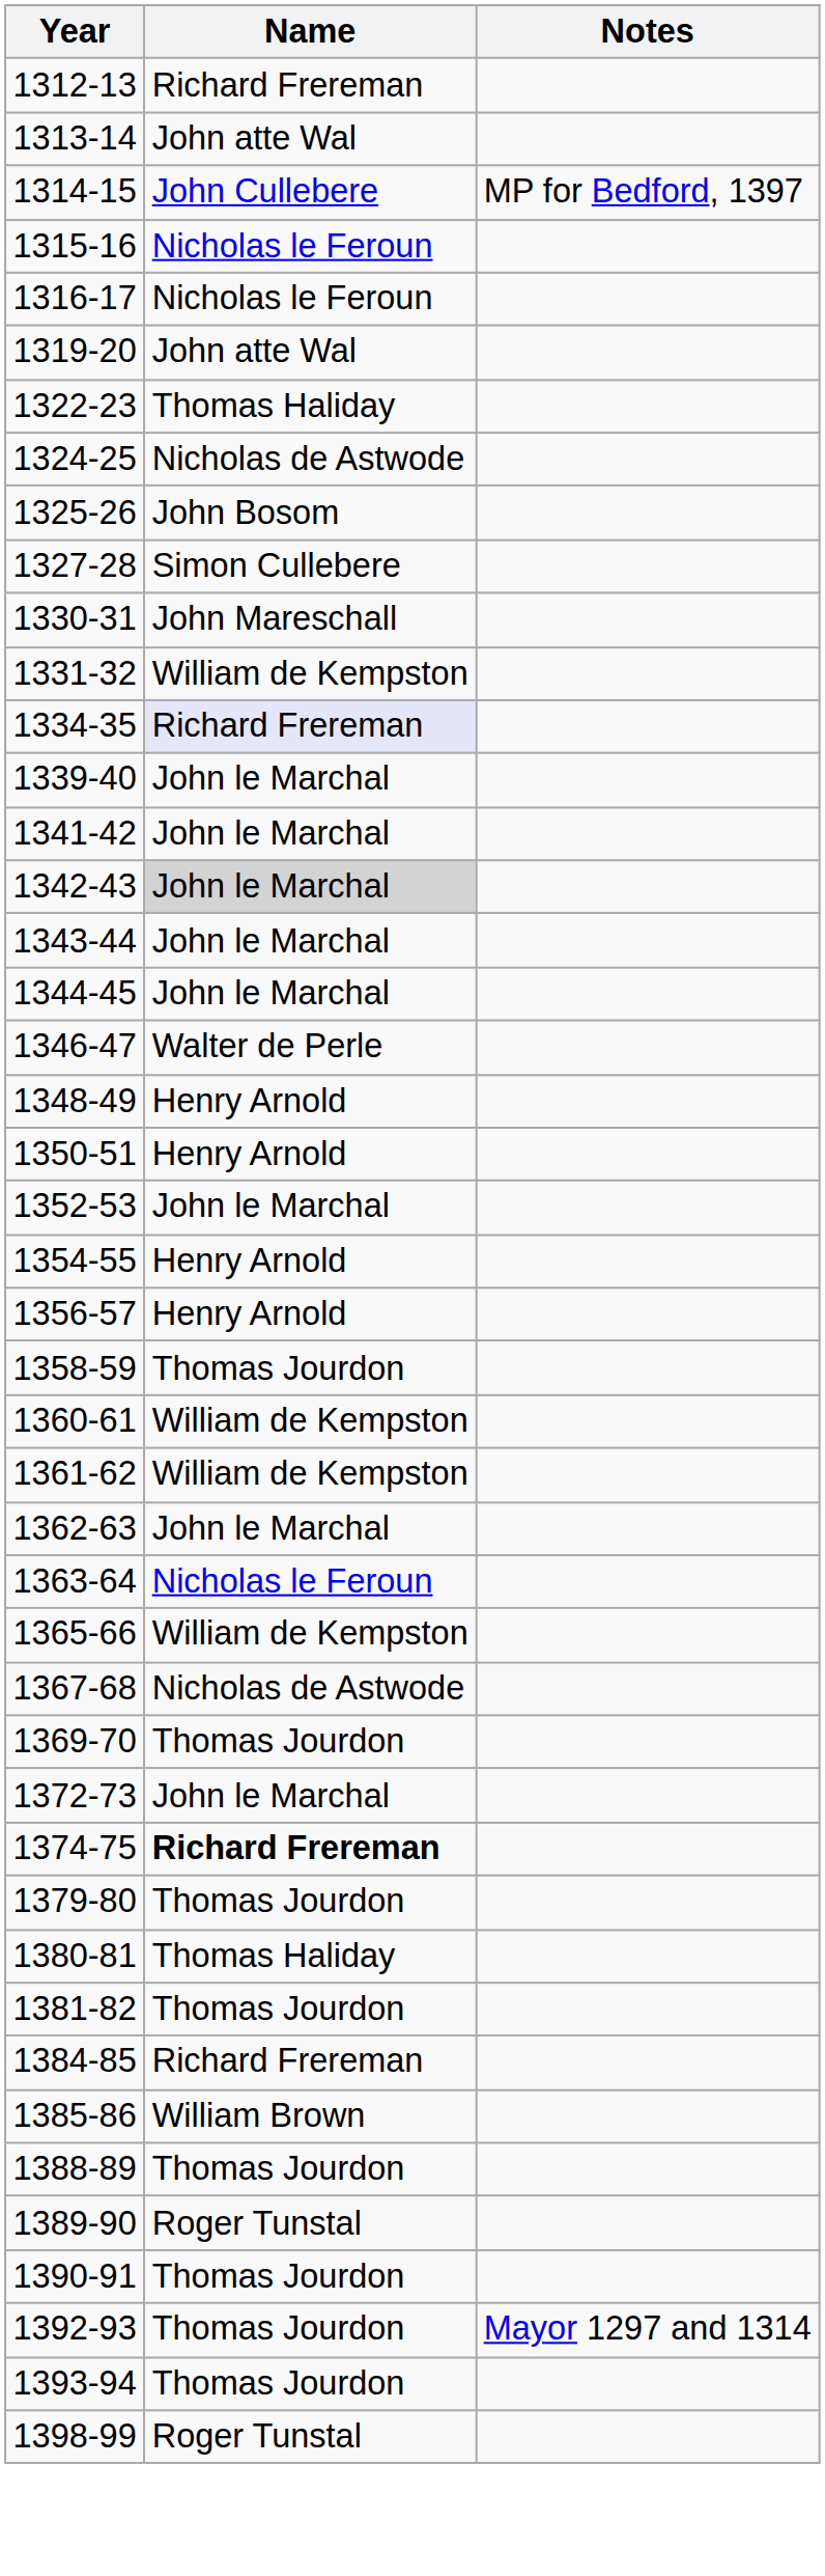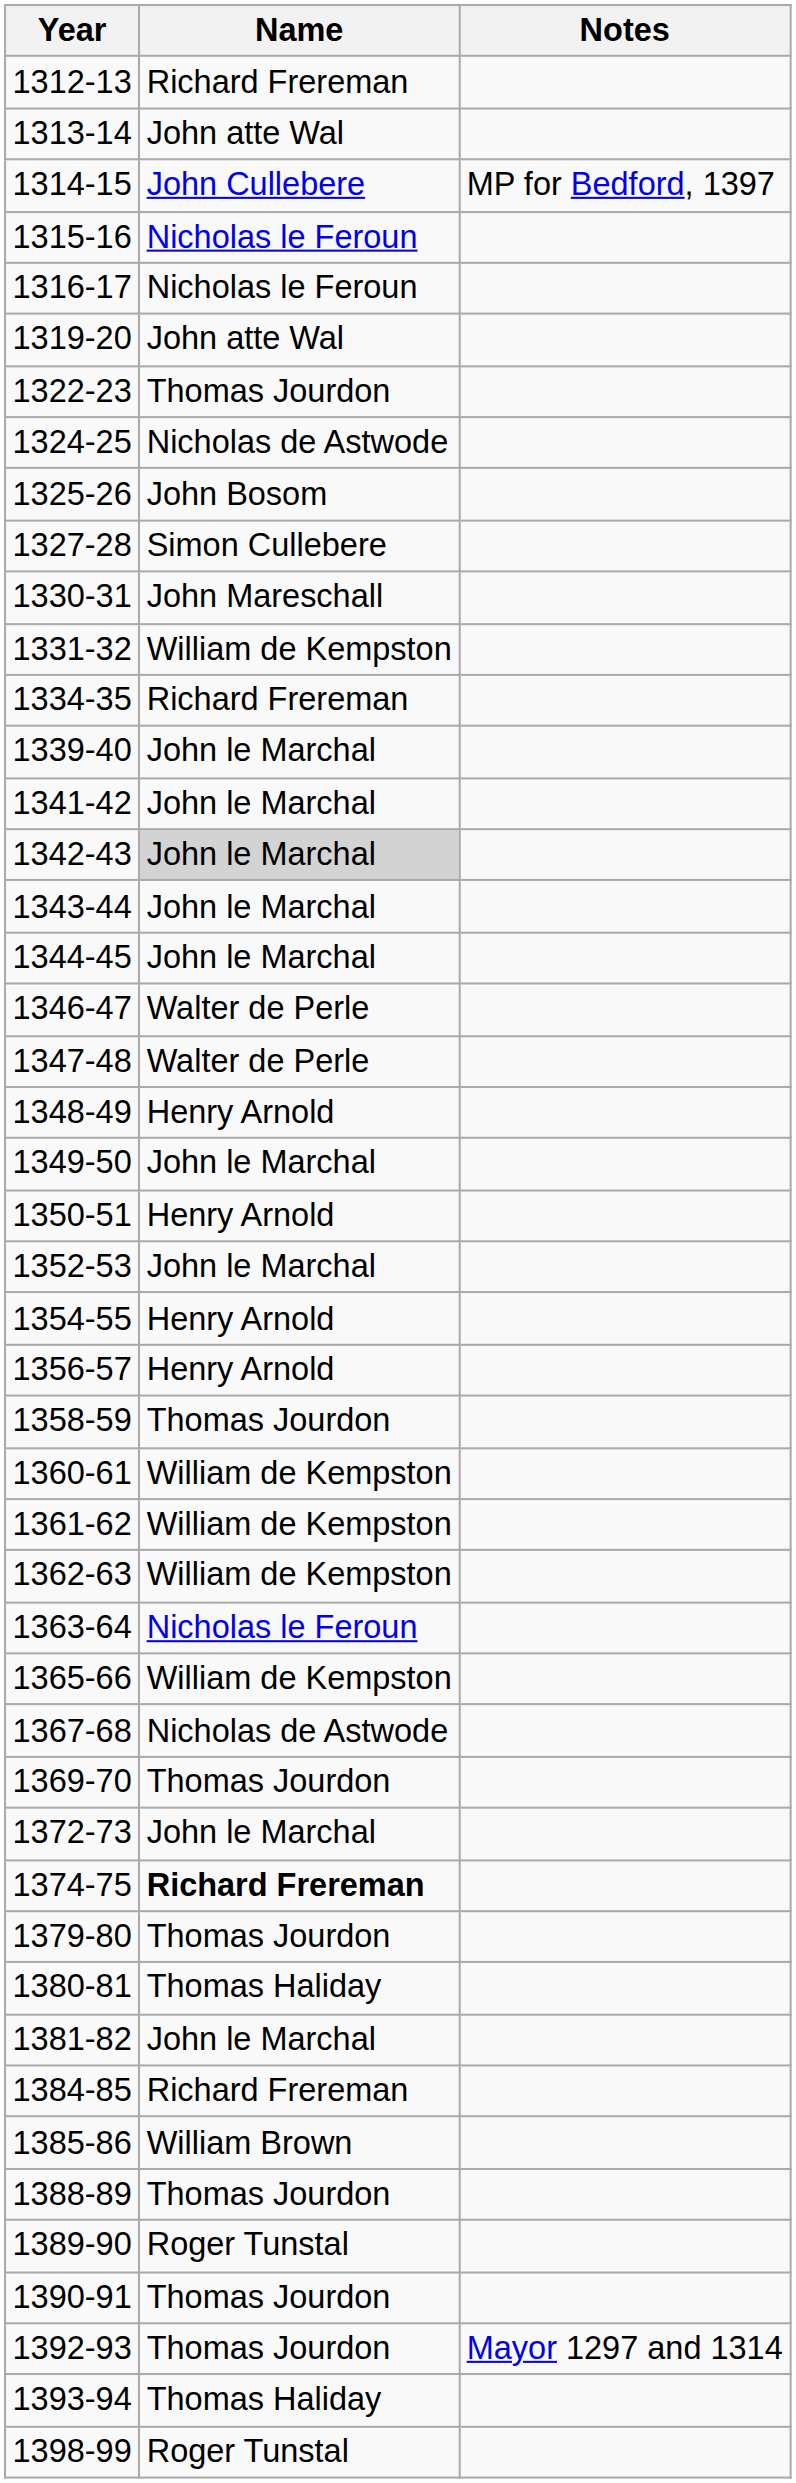 <table class="wikitable">
 <tr>
 <th><strong>Year</strong></th>
 <th><strong>Name</strong></th>
 <th><strong>Notes</strong></th>
 </tr>
 <tr>
 <td>1312-13</td>
 <td>Richard Frereman</td>
 <td></td>
 </tr>
 <tr>
 <td>1313-14</td>
 <td>John atte Wal</td>
 <td></td>
 </tr>
 <tr>
 <td>1314-15</td>
 <td><a href='#'>John Cullebere</a></td>
 <td>MP for <a href='#'>Bedford</a>, 1397</td>
 </tr>
 <tr>
 <td>1315-16</td>
 <td><a href='#'>Nicholas le Feroun</a></td>
 <td></td>
 </tr>
 <tr>
 <td>1316-17</td>
 <td>Nicholas le Feroun</td>
 <td></td>
 </tr>
 <tr>
 <td>1319-20</td>
 <td>John atte Wal</td>
 <td></td>
 </tr>
 <tr>
 <td>1322-23</td>
-<td>Thomas Haliday</td>
+<td>Thomas Jourdon</td>
 <td></td>
 </tr>
 <tr>
 <td>1324-25</td>
 <td>Nicholas de Astwode</td>
 <td></td>
 </tr>
 <tr>
 <td>1325-26</td>
 <td>John Bosom</td>
 <td></td>
 </tr>
 <tr>
 <td>1327-28</td>
 <td>Simon Cullebere</td>
 <td></td>
 </tr>
 <tr>
 <td>1330-31</td>
 <td>John Mareschall</td>
 <td></td>
 </tr>
 <tr>
 <td>1331-32</td>
 <td>William de Kempston</td>
 <td></td>
 </tr>
 <tr>
 <td>1334-35</td>
-<td style="background: lavender;">Richard Frereman</td>
+<td>Richard Frereman</td>
 <td></td>
 </tr>
 <tr>
 <td>1339-40</td>
 <td>John le Marchal</td>
 <td></td>
 </tr>
 <tr>
 <td>1341-42</td>
 <td>John le Marchal</td>
 <td></td>
 </tr>
 <tr>
 <td>1342-43</td>
 <td style="background: lightgrey;">John le Marchal</td>
 <td></td>
 </tr>
 <tr>
 <td>1343-44</td>
 <td>John le Marchal</td>
 <td></td>
 </tr>
 <tr>
 <td>1344-45</td>
 <td>John le Marchal</td>
 <td></td>
 </tr>
 <tr>
 <td>1346-47</td>
 <td>Walter de Perle</td>
 <td></td>
 </tr>
 <tr>
+<td>1347-48</td>
+<td>Walter de Perle</td>
+<td></td>
+</tr>
+<tr>
 <td>1348-49</td>
 <td>Henry Arnold</td>
+<td></td>
+</tr>
+<tr>
+<td>1349-50</td>
+<td>John le Marchal</td>
 <td></td>
 </tr>
 <tr>
 <td>1350-51</td>
 <td>Henry Arnold</td>
 <td></td>
 </tr>
 <tr>
 <td>1352-53</td>
 <td>John le Marchal</td>
 <td></td>
 </tr>
 <tr>
 <td>1354-55</td>
 <td>Henry Arnold</td>
 <td></td>
 </tr>
 <tr>
 <td>1356-57</td>
 <td>Henry Arnold</td>
 <td></td>
 </tr>
 <tr>
 <td>1358-59</td>
 <td>Thomas Jourdon</td>
 <td></td>
 </tr>
 <tr>
 <td>1360-61</td>
 <td>William de Kempston</td>
 <td></td>
 </tr>
 <tr>
 <td>1361-62</td>
 <td>William de Kempston</td>
 <td></td>
 </tr>
 <tr>
 <td>1362-63</td>
-<td>John le Marchal</td>
+<td>William de Kempston</td>
 <td></td>
 </tr>
 <tr>
 <td>1363-64</td>
 <td><a href='#'>Nicholas le Feroun</a></td>
 <td></td>
 </tr>
 <tr>
 <td>1365-66</td>
 <td>William de Kempston</td>
 <td></td>
 </tr>
 <tr>
 <td>1367-68</td>
 <td>Nicholas de Astwode</td>
 <td></td>
 </tr>
 <tr>
 <td>1369-70</td>
 <td>Thomas Jourdon</td>
 <td></td>
 </tr>
 <tr>
 <td>1372-73</td>
 <td>John le Marchal</td>
 <td></td>
 </tr>
 <tr>
 <td>1374-75</td>
 <td><strong>Richard Frereman</strong></td>
 <td></td>
 </tr>
 <tr>
 <td>1379-80</td>
 <td>Thomas Jourdon</td>
 <td></td>
 </tr>
 <tr>
 <td>1380-81</td>
 <td>Thomas Haliday</td>
 <td></td>
 </tr>
 <tr>
 <td>1381-82</td>
-<td>Thomas Jourdon</td>
+<td>John le Marchal</td>
 <td></td>
 </tr>
 <tr>
 <td>1384-85</td>
 <td>Richard Frereman</td>
 <td></td>
 </tr>
 <tr>
 <td>1385-86</td>
 <td>William Brown</td>
 <td></td>
 </tr>
 <tr>
 <td>1388-89</td>
 <td>Thomas Jourdon</td>
 <td></td>
 </tr>
 <tr>
 <td>1389-90</td>
 <td>Roger Tunstal</td>
 <td></td>
 </tr>
 <tr>
 <td>1390-91</td>
 <td>Thomas Jourdon</td>
 <td></td>
 </tr>
 <tr>
 <td>1392-93</td>
 <td>Thomas Jourdon</td>
 <td><a href='#'>Mayor</a> 1297 and 1314</td>
 </tr>
 <tr>
 <td>1393-94</td>
-<td>Thomas Jourdon</td>
+<td>Thomas Haliday</td>
 <td></td>
 </tr>
 <tr>
 <td>1398-99</td>
 <td>Roger Tunstal</td>
 <td></td>
 </tr>
 </table>
